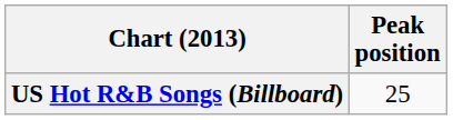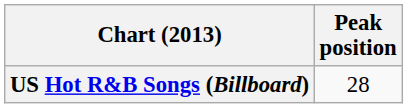 <table class="wikitable sortable plainrowheaders" style="text-align:center">
 <tr>
 <th scope="col">Chart (2013)</th>
 <th scope="col">Peak<br>position</th>
 </tr>
 <tr>
 <th scope="row">US <a href='#'>Hot R&B Songs</a> (<em>Billboard</em>)</th>
-<td style="text-align:center;">25</td>
+<td style="text-align:center;">28</td>
 </tr>
 </table>
